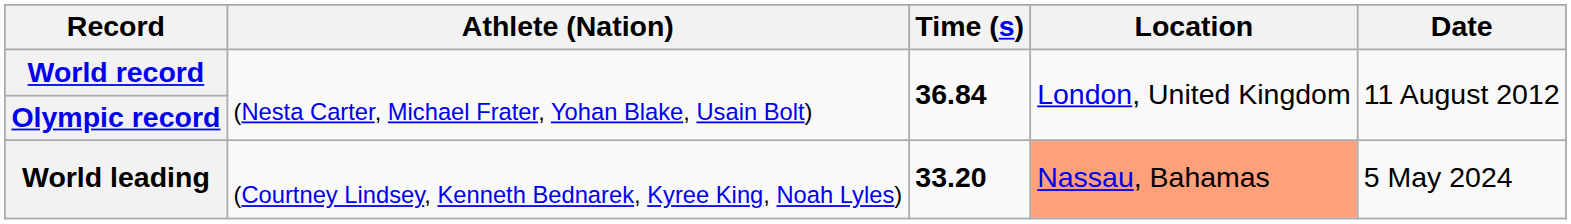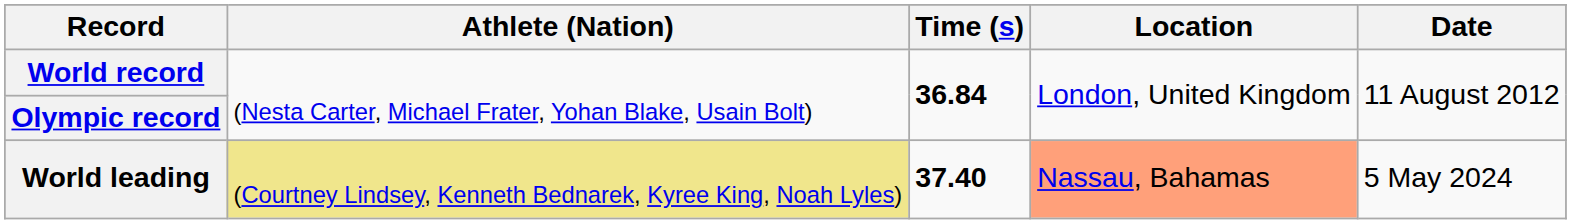 <table class="wikitable">
 <tr>
 <th scope="col">Record</th>
 <th scope="col">Athlete (Nation)</th>
 <th scope="col">Time (<a href='#'>s</a>)</th>
 <th scope="col">Location</th>
 <th scope="col">Date</th>
 </tr>
 <tr>
 <th scope="row"><a href='#'>World record</a></th>
 <td rowspan="2"> <br> <small>(<a href='#'>Nesta Carter</a>, <a href='#'>Michael Frater</a>, <a href='#'>Yohan Blake</a>, <a href='#'>Usain Bolt</a>)</small></td>
 <td rowspan="2"><strong>36.84</strong></td>
 <td rowspan="2"><a href='#'>London</a>, United Kingdom</td>
 <td rowspan="2">11 August 2012</td>
 </tr>
 <tr>
 <th scope="row"><a href='#'>Olympic record</a></th>
 </tr>
 <tr>
 <th scope="row">World leading</th>
-<td> <br> <small>(<a href='#'>Courtney Lindsey</a>, <a href='#'>Kenneth Bednarek</a>, <a href='#'>Kyree King</a>, <a href='#'>Noah Lyles</a>)</small></td>
-<td><strong>33.20</strong></td>
+<td style="background: khaki;"> <br> <small>(<a href='#'>Courtney Lindsey</a>, <a href='#'>Kenneth Bednarek</a>, <a href='#'>Kyree King</a>, <a href='#'>Noah Lyles</a>)</small></td>
+<td><strong>37.40</strong></td>
 <td style="background: lightsalmon;"><a href='#'>Nassau</a>, Bahamas</td>
 <td>5 May 2024</td>
 </tr>
 </table>
